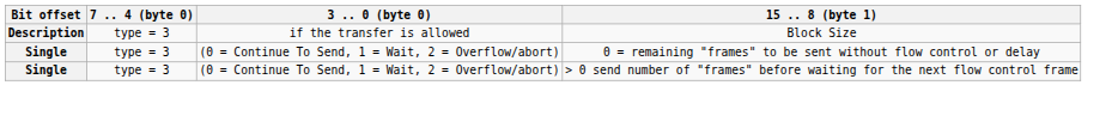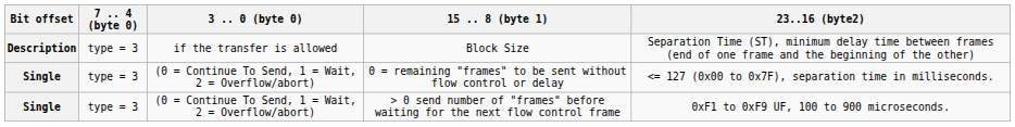 <table class="wikitable" style="text-align:center">
 <tr>
 <th>Bit offset</th>
 <th>7 .. 4 (byte 0)</th>
 <th>3 .. 0 (byte 0)</th>
 <th>15 .. 8 (byte 1)</th>
+<th>23..16 (byte2)</th>
 </tr>
 <tr>
 <th>Description</th>
 <td>type = 3</td>
 <td>if the transfer is allowed</td>
 <td>Block Size</td>
+<td>Separation Time (ST), minimum delay time between frames (end of one frame and the beginning of the other)</td>
 </tr>
 <tr>
 <th>Single</th>
 <td>type = 3</td>
 <td>(0 = Continue To Send, 1 = Wait, 2 = Overflow/abort)</td>
 <td>0 = remaining "frames" to be sent without flow control or delay</td>
+<td><= 127 (0x00 to 0x7F), separation time in milliseconds.</td>
 </tr>
 <tr>
 <th>Single</th>
 <td>type = 3</td>
 <td>(0 = Continue To Send, 1 = Wait, 2 = Overflow/abort)</td>
 <td>> 0 send number of "frames" before waiting for the next flow control frame</td>
+<td>0xF1 to 0xF9 UF, 100 to 900 microseconds.</td>
 </tr>
 </table>
